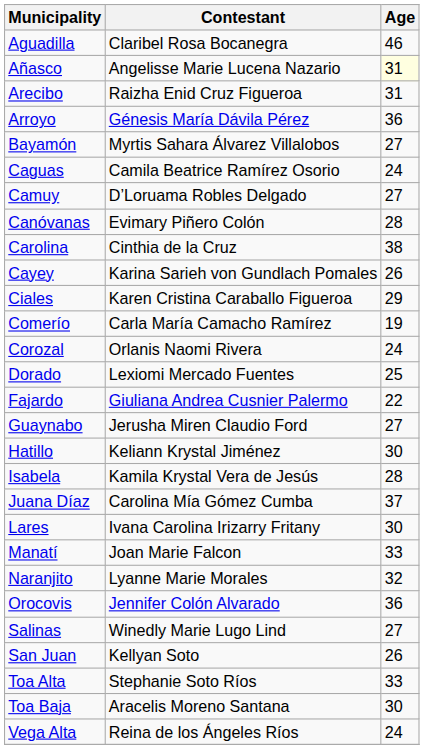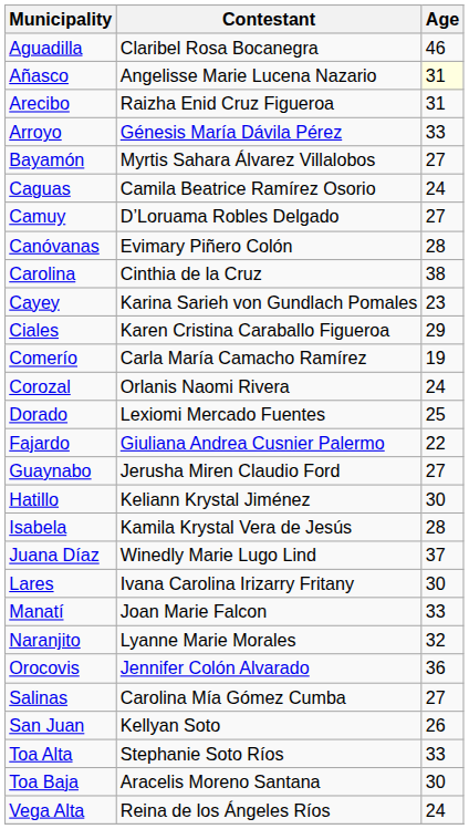 <table class="wikitable sortable" style="font-size: 95%;">
 <tr>
 <th>Municipality</th>
 <th>Contestant</th>
 <th>Age</th>
 </tr>
 <tr>
 <td><a href='#'>Aguadilla</a></td>
 <td>Claribel Rosa Bocanegra</td>
 <td>46</td>
 </tr>
 <tr>
 <td><a href='#'>Añasco</a></td>
 <td>Angelisse Marie Lucena Nazario</td>
 <td style="background: lightyellow;">31</td>
 </tr>
 <tr>
 <td><a href='#'>Arecibo</a></td>
 <td>Raizha Enid Cruz Figueroa</td>
 <td>31</td>
 </tr>
 <tr>
 <td><a href='#'>Arroyo</a></td>
 <td><a href='#'>Génesis María Dávila Pérez</a></td>
-<td>36</td>
+<td>33</td>
 </tr>
 <tr>
 <td><a href='#'>Bayamón</a></td>
 <td>Myrtis Sahara Álvarez Villalobos</td>
 <td>27</td>
 </tr>
 <tr>
 <td><a href='#'>Caguas</a></td>
 <td>Camila Beatrice Ramírez Osorio</td>
 <td>24</td>
 </tr>
 <tr>
 <td><a href='#'>Camuy</a></td>
 <td>D’Loruama Robles Delgado</td>
 <td>27</td>
 </tr>
 <tr>
 <td><a href='#'>Canóvanas</a></td>
 <td>Evimary Piñero Colón</td>
 <td>28</td>
 </tr>
 <tr>
 <td><a href='#'>Carolina</a></td>
 <td>Cinthia de la Cruz</td>
 <td>38</td>
 </tr>
 <tr>
 <td><a href='#'>Cayey</a></td>
 <td>Karina Sarieh von Gundlach Pomales</td>
-<td>26</td>
+<td>23</td>
 </tr>
 <tr>
 <td><a href='#'>Ciales</a></td>
 <td>Karen Cristina Caraballo Figueroa</td>
 <td>29</td>
 </tr>
 <tr>
 <td><a href='#'>Comerío</a></td>
 <td>Carla María Camacho Ramírez</td>
 <td>19</td>
 </tr>
 <tr>
 <td><a href='#'>Corozal</a></td>
 <td>Orlanis Naomi Rivera</td>
 <td>24</td>
 </tr>
 <tr>
 <td><a href='#'>Dorado</a></td>
 <td>Lexiomi Mercado Fuentes</td>
 <td>25</td>
 </tr>
 <tr>
 <td><a href='#'>Fajardo</a></td>
 <td><a href='#'>Giuliana Andrea Cusnier Palermo</a></td>
 <td>22</td>
 </tr>
 <tr>
 <td><a href='#'>Guaynabo</a></td>
 <td>Jerusha Miren Claudio Ford</td>
 <td>27</td>
 </tr>
 <tr>
 <td><a href='#'>Hatillo</a></td>
 <td>Keliann Krystal Jiménez</td>
 <td>30</td>
 </tr>
 <tr>
 <td><a href='#'>Isabela</a></td>
 <td>Kamila Krystal Vera de Jesús</td>
 <td>28</td>
 </tr>
 <tr>
 <td><a href='#'>Juana Díaz</a></td>
-<td>Carolina Mía Gómez Cumba</td>
+<td>Winedly Marie Lugo Lind</td>
 <td>37</td>
 </tr>
 <tr>
 <td><a href='#'>Lares</a></td>
 <td>Ivana Carolina Irizarry Fritany</td>
 <td>30</td>
 </tr>
 <tr>
 <td><a href='#'>Manatí</a></td>
 <td>Joan Marie Falcon</td>
 <td>33</td>
 </tr>
 <tr>
 <td><a href='#'>Naranjito</a></td>
 <td>Lyanne Marie Morales</td>
 <td>32</td>
 </tr>
 <tr>
 <td><a href='#'>Orocovis</a></td>
 <td><a href='#'>Jennifer Colón Alvarado</a></td>
 <td>36</td>
 </tr>
 <tr>
 <td><a href='#'>Salinas</a></td>
-<td>Winedly Marie Lugo Lind</td>
+<td>Carolina Mía Gómez Cumba</td>
 <td>27</td>
 </tr>
 <tr>
 <td><a href='#'>San Juan</a></td>
 <td>Kellyan Soto</td>
 <td>26</td>
 </tr>
 <tr>
 <td><a href='#'>Toa Alta</a></td>
 <td>Stephanie Soto Ríos</td>
 <td>33</td>
 </tr>
 <tr>
 <td><a href='#'>Toa Baja</a></td>
 <td>Aracelis Moreno Santana</td>
 <td>30</td>
 </tr>
 <tr>
 <td><a href='#'>Vega Alta</a></td>
 <td>Reina de los Ángeles Ríos</td>
 <td>24</td>
 </tr>
 <tr>
 </tr>
 </table>
